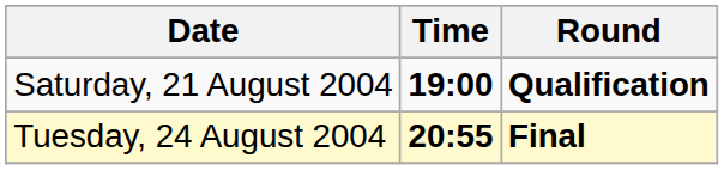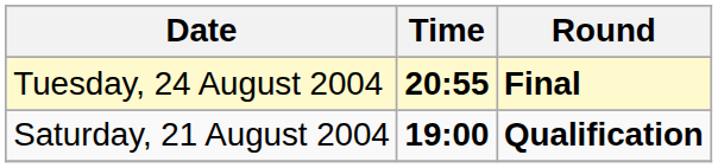 <table class="wikitable">
 <tr>
 <th>Date</th>
 <th>Time</th>
 <th>Round</th>
 </tr>
 <tr>
+<td style=background:lemonchiffon>Tuesday, 24 August 2004</td>
+<td style=background:lemonchiffon><strong>20:55</strong></td>
+<td style=background:lemonchiffon><strong>Final</strong></td>
+</tr>
+<tr>
 <td>Saturday, 21 August 2004</td>
 <td><strong>19:00</strong></td>
 <td><strong>Qualification</strong></td>
 </tr>
 <tr>
-<td style=background:lemonchiffon>Tuesday, 24 August 2004</td>
-<td style=background:lemonchiffon><strong>20:55</strong></td>
-<td style=background:lemonchiffon><strong>Final</strong></td>
-</tr>
-<tr>
 </tr>
 </table>
